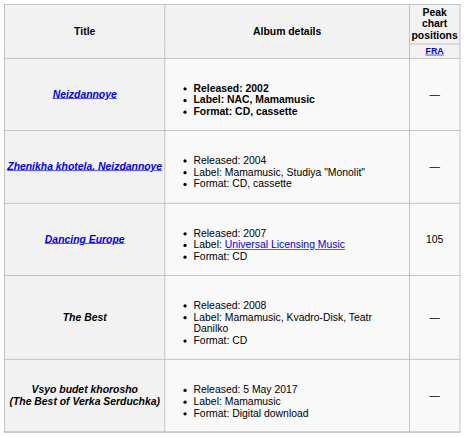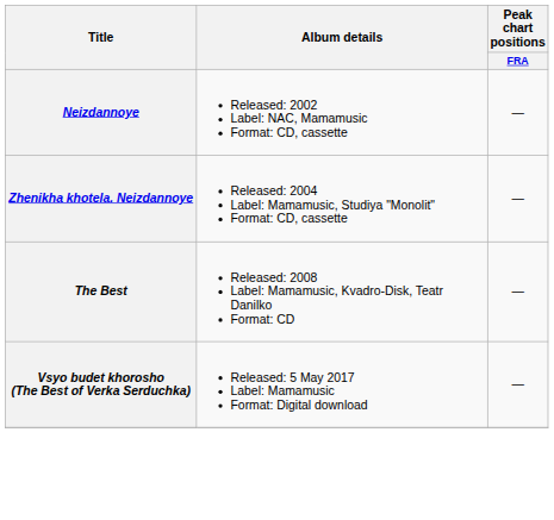 <table class="wikitable plainrowheaders" style="text-align:center;">
 <tr>
 <th scope="col" rowspan="2" style="width:15em;">Title</th>
 <th scope="col" rowspan="2" style="width:23em;">Album details</th>
 <th scope="col">Peak chart positions</th>
 </tr>
 <tr>
 <th style="width:2.5em; font-size:85%"><a href='#'>FRA</a><br></th>
 </tr>
 <tr>
 <th scope="row"><em><a href='#'>Neizdannoye</a></em></th>
-<td align=left><strong><br><ul><li>Released: 2002</li><li>Label: NAC, Mamamusic</li><li>Format: CD, cassette</li></ul></strong></td>
+<td align=left><br><ul><li>Released: 2002</li><li>Label: NAC, Mamamusic</li><li>Format: CD, cassette</li></ul></td>
 <td>—</td>
 </tr>
 <tr>
 <th scope="row"><em><a href='#'>Zhenikha khotela. Neizdannoye</a></em></th>
 <td align=left><br><ul><li>Released: 2004</li><li>Label: Mamamusic, Studiya "Monolit"</li><li>Format: CD, cassette</li></ul></td>
 <td>—</td>
-</tr>
-<tr>
-<th scope="row"><em><a href='#'>Dancing Europe</a></em></th>
-<td align=left><br><ul><li>Released: 2007</li><li>Label: <a href='#'>Universal Licensing Music</a></li><li>Format: CD</li></ul></td>
-<td>105</td>
 </tr>
 <tr>
 <th scope="row"><em>The Best</em></th>
 <td align=left><br><ul><li>Released: 2008</li><li>Label: Mamamusic, Kvadro-Disk, Teatr Danilko</li><li>Format: CD</li></ul></td>
 <td>—</td>
 </tr>
 <tr>
 <th scope="row"><em>Vsyo budet khorosho<br> (The Best of Verka Serduchka)</em></th>
 <td align=left><br><ul><li>Released: 5 May 2017</li><li>Label: Mamamusic</li><li>Format: Digital download</li></ul></td>
 <td>—</td>
 </tr>
 <tr>
 </tr>
 </table>
